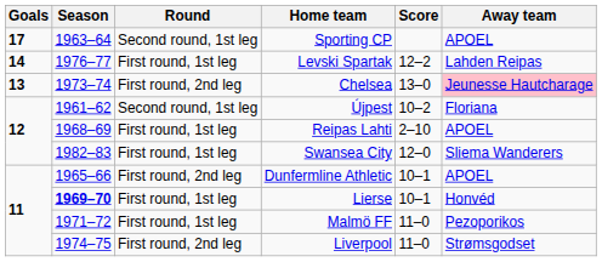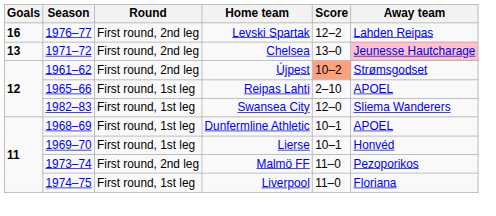 <table class="wikitable">
 <tr>
 <th>Goals</th>
 <th>Season</th>
 <th>Round</th>
 <th>Home team</th>
 <th>Score</th>
 <th>Away team</th>
 </tr>
 <tr>
-<td><strong>17</strong></td>
-<td><a href='#'>1963–64</a></td>
-<td>Second round, 1st leg</td>
-<td style="text-align:right"><a href='#'>Sporting CP</a> </td>
-<td></td>
-<td> <a href='#'>APOEL</a></td>
-</tr>
-<tr>
-<td><strong>14</strong></td>
+<td><strong>16</strong></td>
 <td><a href='#'>1976–77</a></td>
-<td>First round, 1st leg</td>
+<td>First round, 2nd leg</td>
 <td style="text-align:right"><a href='#'>Levski Spartak</a> </td>
 <td>12–2</td>
 <td> <a href='#'>Lahden Reipas</a></td>
 </tr>
 <tr>
 <td><strong>13</strong></td>
-<td><a href='#'>1973–74</a></td>
+<td><a href='#'>1971–72</a></td>
 <td>First round, 2nd leg</td>
 <td style="text-align:right"><a href='#'>Chelsea</a> </td>
 <td>13–0</td>
 <td style="background: pink;"> <a href='#'>Jeunesse Hautcharage</a></td>
 </tr>
 <tr>
 <td rowspan=3><strong>12</strong></td>
 <td><a href='#'>1961–62</a></td>
-<td>Second round, 1st leg</td>
+<td>First round, 2nd leg</td>
 <td style="text-align:right"><a href='#'>Újpest</a> </td>
-<td>10–2</td>
-<td> <a href='#'>Floriana</a></td>
+<td style="background: lightsalmon;">10–2</td>
+<td> <a href='#'>Strømsgodset</a></td>
 </tr>
 <tr>
-<td><a href='#'>1968–69</a></td>
+<td><a href='#'>1965–66</a></td>
 <td>First round, 1st leg</td>
 <td style="text-align:right"><a href='#'>Reipas Lahti</a> </td>
 <td>2–10</td>
 <td> <a href='#'>APOEL</a></td>
 </tr>
 <tr>
 <td><a href='#'>1982–83</a></td>
 <td>First round, 1st leg</td>
 <td style="text-align:right"><a href='#'>Swansea City</a> </td>
 <td>12–0</td>
 <td> <a href='#'>Sliema Wanderers</a></td>
 </tr>
 <tr>
 <td rowspan=4><strong>11</strong></td>
-<td><a href='#'>1965–66</a></td>
-<td>First round, 2nd leg</td>
+<td><a href='#'>1968–69</a></td>
+<td>First round, 1st leg</td>
 <td style="text-align:right"><a href='#'>Dunfermline Athletic</a> </td>
 <td>10–1</td>
 <td> <a href='#'>APOEL</a></td>
 </tr>
 <tr>
-<td><strong><a href='#'>1969–70</a></strong></td>
+<td><a href='#'>1969–70</a></td>
 <td>First round, 1st leg</td>
 <td style="text-align:right"><a href='#'>Lierse</a> </td>
 <td>10–1</td>
 <td> <a href='#'>Honvéd</a></td>
 </tr>
 <tr>
-<td><a href='#'>1971–72</a></td>
-<td>First round, 1st leg</td>
+<td><a href='#'>1973–74</a></td>
+<td>First round, 2nd leg</td>
 <td style="text-align:right"><a href='#'>Malmö FF</a> </td>
 <td>11–0</td>
 <td> <a href='#'>Pezoporikos</a></td>
 </tr>
 <tr>
 <td><a href='#'>1974–75</a></td>
-<td>First round, 2nd leg</td>
+<td>First round, 1st leg</td>
 <td style="text-align:right"><a href='#'>Liverpool</a> </td>
 <td>11–0</td>
-<td> <a href='#'>Strømsgodset</a></td>
+<td> <a href='#'>Floriana</a></td>
 </tr>
 </table>
